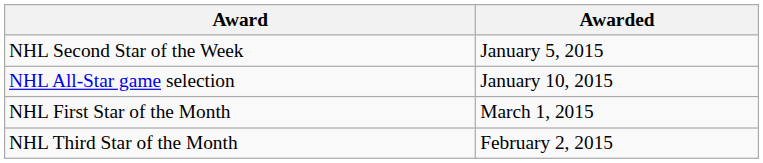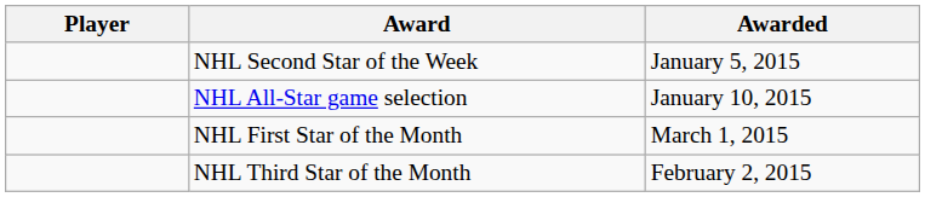 <table class="wikitable sortable" style="width:100%;">
 <tr>
+<th style="width:20%;">Player</th>
 <th style="width:50%;">Award</th>
 <th style="width:30%;" data-sort-type="date">Awarded</th>
 </tr>
 <tr>
+<td></td>
 <td>NHL Second Star of the Week</td>
 <td>January 5, 2015</td>
 </tr>
 <tr>
+<td></td>
 <td><a href='#'>NHL All-Star game</a> selection</td>
 <td>January 10, 2015</td>
 </tr>
 <tr>
+<td></td>
 <td>NHL First Star of the Month</td>
 <td>March 1, 2015</td>
 </tr>
 <tr>
+<td></td>
 <td>NHL Third Star of the Month</td>
 <td>February 2, 2015</td>
 </tr>
 </table>
